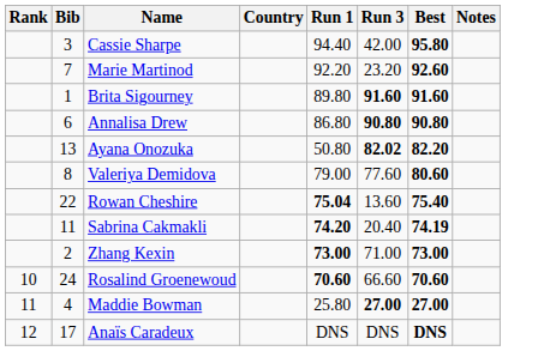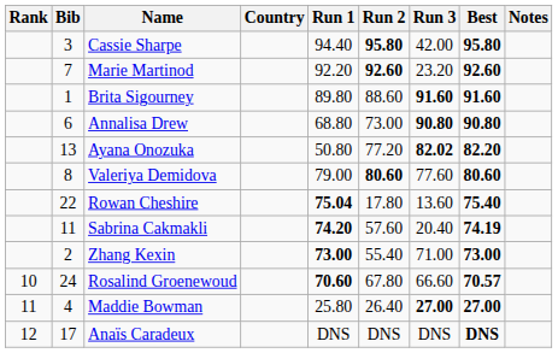 <table class="wikitable sortable" style="text-align:center">
 <tr>
 <th>Rank</th>
 <th>Bib</th>
 <th>Name</th>
 <th>Country</th>
 <th>Run 1</th>
+<th>Run 2</th>
 <th>Run 3</th>
 <th>Best</th>
 <th>Notes</th>
 </tr>
 <tr>
 <td></td>
 <td>3</td>
 <td align=left><a href='#'>Cassie Sharpe</a></td>
 <td align=left></td>
 <td>94.40</td>
+<td><strong>95.80</strong></td>
 <td>42.00</td>
 <td><strong>95.80</strong></td>
 <td></td>
 </tr>
 <tr>
 <td></td>
 <td>7</td>
 <td align=left><a href='#'>Marie Martinod</a></td>
 <td align=left></td>
 <td>92.20</td>
+<td><strong>92.60</strong></td>
 <td>23.20</td>
 <td><strong>92.60</strong></td>
 <td></td>
 </tr>
 <tr>
 <td></td>
 <td>1</td>
 <td align="left"><a href='#'>Brita Sigourney</a></td>
 <td align="left"></td>
 <td>89.80</td>
+<td>88.60</td>
 <td><strong>91.60</strong></td>
 <td><strong>91.60</strong></td>
 <td></td>
 </tr>
 <tr>
 <td></td>
 <td>6</td>
 <td align=left><a href='#'>Annalisa Drew</a></td>
 <td align=left></td>
-<td>86.80</td>
+<td>68.80</td>
+<td>73.00</td>
 <td><strong>90.80</strong></td>
 <td><strong>90.80</strong></td>
 <td></td>
 </tr>
 <tr>
 <td></td>
 <td>13</td>
 <td align="left"><a href='#'>Ayana Onozuka</a></td>
 <td align="left"></td>
 <td>50.80</td>
+<td>77.20</td>
 <td><strong>82.02</strong></td>
 <td><strong>82.20</strong></td>
 <td></td>
 </tr>
 <tr>
 <td></td>
 <td>8</td>
 <td align=left><a href='#'>Valeriya Demidova</a></td>
 <td align=left></td>
 <td>79.00</td>
+<td><strong>80.60</strong></td>
 <td>77.60</td>
 <td><strong>80.60</strong></td>
 <td></td>
 </tr>
 <tr>
 <td></td>
 <td>22</td>
 <td align="left"><a href='#'>Rowan Cheshire</a></td>
 <td align="left"></td>
 <td><strong>75.04</strong></td>
+<td>17.80</td>
 <td>13.60</td>
 <td><strong>75.40</strong></td>
 <td></td>
 </tr>
 <tr>
 <td></td>
 <td>11</td>
 <td align=left><a href='#'>Sabrina Cakmakli</a></td>
 <td align=left></td>
 <td><strong>74.20</strong></td>
+<td>57.60</td>
 <td>20.40</td>
 <td><strong>74.19</strong></td>
 <td></td>
 </tr>
 <tr>
 <td></td>
 <td>2</td>
 <td align="left"><a href='#'>Zhang Kexin</a></td>
 <td align="left"></td>
 <td><strong>73.00</strong></td>
+<td>55.40</td>
 <td>71.00</td>
 <td><strong>73.00</strong></td>
 <td></td>
 </tr>
 <tr>
 <td>10</td>
 <td>24</td>
 <td align=left><a href='#'>Rosalind Groenewoud</a></td>
 <td align=left></td>
 <td><strong>70.60</strong></td>
+<td>67.80</td>
 <td>66.60</td>
-<td><strong>70.60</strong></td>
+<td><strong>70.57</strong></td>
 <td></td>
 </tr>
 <tr>
 <td>11</td>
 <td>4</td>
 <td align=left><a href='#'>Maddie Bowman</a></td>
 <td align=left></td>
 <td>25.80</td>
+<td>26.40</td>
 <td><strong>27.00</strong></td>
 <td><strong>27.00</strong></td>
 <td></td>
 </tr>
 <tr>
 <td>12</td>
 <td>17</td>
 <td align=left><a href='#'>Anaïs Caradeux</a></td>
 <td align=left></td>
 <td>DNS</td>
 <td>DNS</td>
+<td>DNS</td>
 <td><strong>DNS</strong></td>
 <td></td>
 </tr>
 </table>
